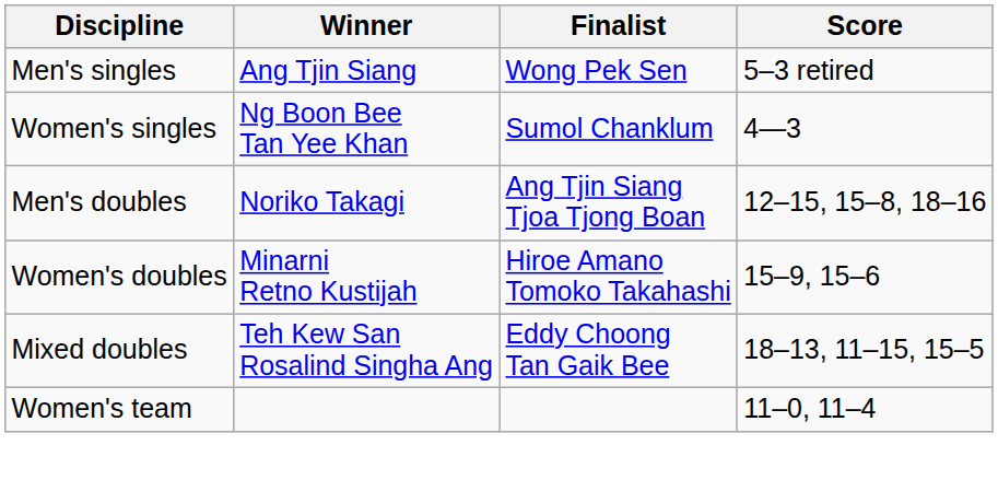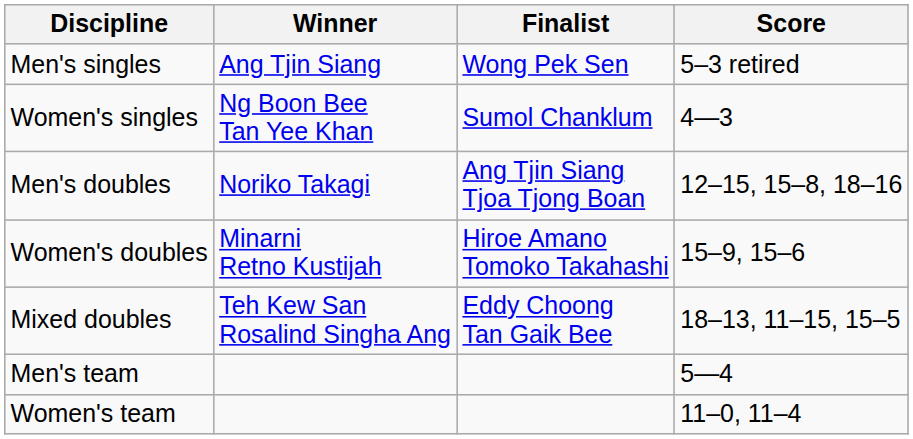 <table class=wikitable>
 <tr>
 <th>Discipline</th>
 <th>Winner</th>
 <th>Finalist</th>
 <th>Score</th>
 </tr>
 <tr>
 <td>Men's singles</td>
 <td> <a href='#'>Ang Tjin Siang</a></td>
 <td> <a href='#'>Wong Pek Sen</a></td>
 <td>5–3 retired</td>
 </tr>
 <tr>
 <td>Women's singles</td>
 <td> <a href='#'>Ng Boon Bee</a><br> <a href='#'>Tan Yee Khan</a></td>
 <td> <a href='#'>Sumol Chanklum</a></td>
 <td>4—3</td>
 </tr>
 <tr>
 <td>Men's doubles</td>
 <td> <a href='#'>Noriko Takagi</a></td>
 <td> <a href='#'>Ang Tjin Siang</a><br> <a href='#'>Tjoa Tjong Boan</a></td>
 <td>12–15, 15–8, 18–16</td>
 </tr>
 <tr>
 <td>Women's doubles</td>
 <td> <a href='#'>Minarni</a><br> <a href='#'>Retno Kustijah</a></td>
 <td> <a href='#'>Hiroe Amano</a><br> <a href='#'>Tomoko Takahashi</a></td>
 <td>15–9, 15–6</td>
 </tr>
 <tr>
 <td>Mixed doubles</td>
 <td> <a href='#'>Teh Kew San</a><br> <a href='#'>Rosalind Singha Ang</a></td>
 <td> <a href='#'>Eddy Choong</a><br> <a href='#'>Tan Gaik Bee</a></td>
 <td>18–13, 11–15, 15–5</td>
 </tr>
 <tr>
+<td>Men's team</td>
+<td></td>
+<td></td>
+<td>5—4</td>
+</tr>
+<tr>
 <td>Women's team</td>
 <td></td>
 <td></td>
 <td>11–0, 11–4</td>
 </tr>
 </table>
